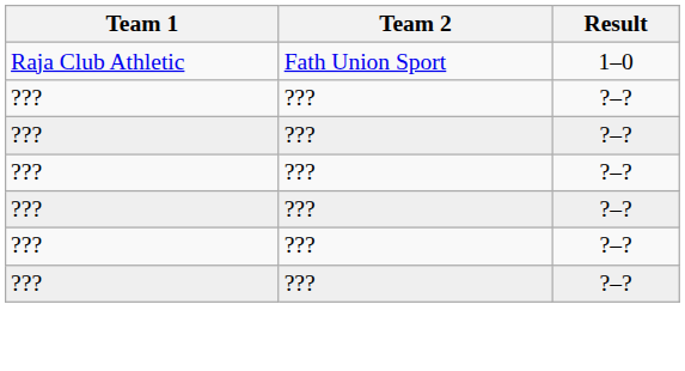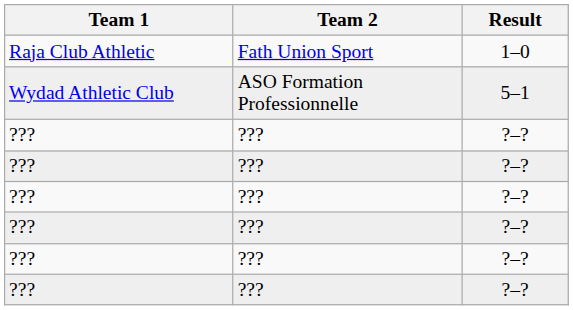 <table class="wikitable">
 <tr>
 <th width="180">Team 1</th>
 <th width="180">Team 2</th>
 <th width="80">Result</th>
 </tr>
 <tr>
 <td><a href='#'>Raja Club Athletic</a></td>
 <td><a href='#'>Fath Union Sport</a></td>
 <td align="center">1–0</td>
+</tr>
+<tr style="background:#EFEFEF">
+<td><a href='#'>Wydad Athletic Club</a></td>
+<td>ASO Formation Professionnelle</td>
+<td align="center">5–1</td>
 </tr>
 <tr>
 <td>???</td>
 <td>???</td>
 <td align="center">?–?</td>
 </tr>
 <tr style="background:#EFEFEF">
 <td>???</td>
 <td>???</td>
 <td align="center">?–?</td>
 </tr>
 <tr>
 <td>???</td>
 <td>???</td>
 <td align="center">?–?</td>
 </tr>
 <tr style="background:#EFEFEF">
 <td>???</td>
 <td>???</td>
 <td align="center">?–?</td>
 </tr>
 <tr>
 <td>???</td>
 <td>???</td>
 <td align="center">?–?</td>
 </tr>
 <tr style="background:#EFEFEF">
 <td>???</td>
 <td>???</td>
 <td align="center">?–?</td>
 </tr>
 </table>
